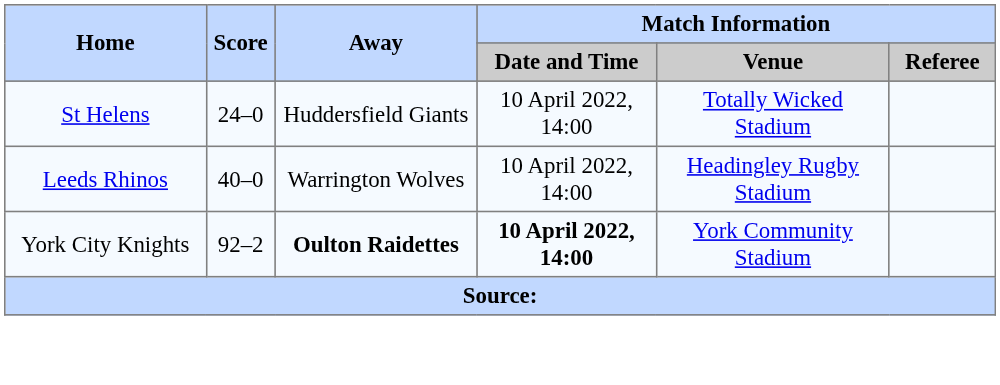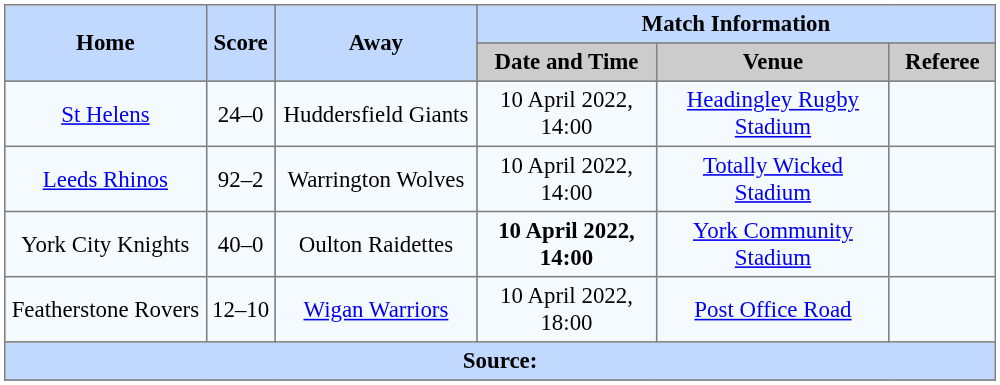 <table border=1 style="border-collapse:collapse; font-size:90%; text-align:center;" cellpadding=3 cellspacing=0 width=100%>
 <tr bgcolor=#C1D8FF>
 <th scope="col" rowspan=2 width=19%>Home</th>
 <th scope="col" rowspan=2 width=6%>Score</th>
 <th scope="col" rowspan=2 width=19%>Away</th>
 <th colspan=3>Match Information</th>
 </tr>
 <tr bgcolor=#CCCCCC>
 <th scope="col" width=17%>Date and Time</th>
 <th scope="col" width=22%>Venue</th>
 <th scope="col" width=10%>Referee</th>
 </tr>
 <tr bgcolor=#F5FAFF>
 <td> <a href='#'>St Helens</a></td>
 <td>24–0</td>
 <td> Huddersfield Giants</td>
 <td>10 April 2022, 14:00</td>
+<td><a href='#'>Headingley Rugby Stadium</a></td>
+<td></td>
+</tr>
+<tr bgcolor=#F5FAFF>
+<td> <a href='#'>Leeds Rhinos</a></td>
+<td>92–2</td>
+<td> Warrington Wolves</td>
+<td>10 April 2022, 14:00</td>
 <td><a href='#'>Totally Wicked Stadium</a></td>
 <td></td>
 </tr>
 <tr bgcolor=#F5FAFF>
-<td> <a href='#'>Leeds Rhinos</a></td>
+<td> York City Knights</td>
 <td>40–0</td>
-<td> Warrington Wolves</td>
-<td>10 April 2022, 14:00</td>
-<td><a href='#'>Headingley Rugby Stadium</a></td>
+<td> Oulton Raidettes</td>
+<td><strong>10 April 2022, 14:00</strong></td>
+<td><a href='#'>York Community Stadium</a></td>
 <td></td>
 </tr>
 <tr bgcolor=#F5FAFF>
-<td> York City Knights</td>
-<td>92–2</td>
-<td><strong> Oulton Raidettes</strong></td>
-<td><strong>10 April 2022, 14:00</strong></td>
-<td><a href='#'>York Community Stadium</a></td>
+<td> Featherstone Rovers</td>
+<td>12–10</td>
+<td> <a href='#'>Wigan Warriors</a></td>
+<td>10 April 2022, 18:00</td>
+<td><a href='#'>Post Office Road</a></td>
 <td></td>
 </tr>
 <tr style="background:#c1d8ff;">
 <th colspan=6>Source:</th>
 </tr>
 </table>
